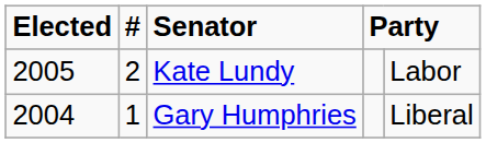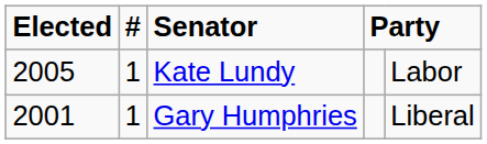 <table class="wikitable" style="float:right">
 <tr>
 <td><strong>Elected</strong></td>
 <td><strong>#</strong></td>
 <td><strong>Senator</strong></td>
 <td colspan="2"><strong>Party</strong></td>
 </tr>
 <tr>
 <td>2005</td>
-<td>2</td>
+<td>1</td>
 <td><a href='#'>Kate Lundy</a></td>
 <td> </td>
 <td>Labor</td>
 </tr>
 <tr>
-<td>2004</td>
+<td>2001</td>
 <td>1</td>
 <td><a href='#'>Gary Humphries</a></td>
 <td> </td>
 <td>Liberal</td>
 </tr>
 </table>
